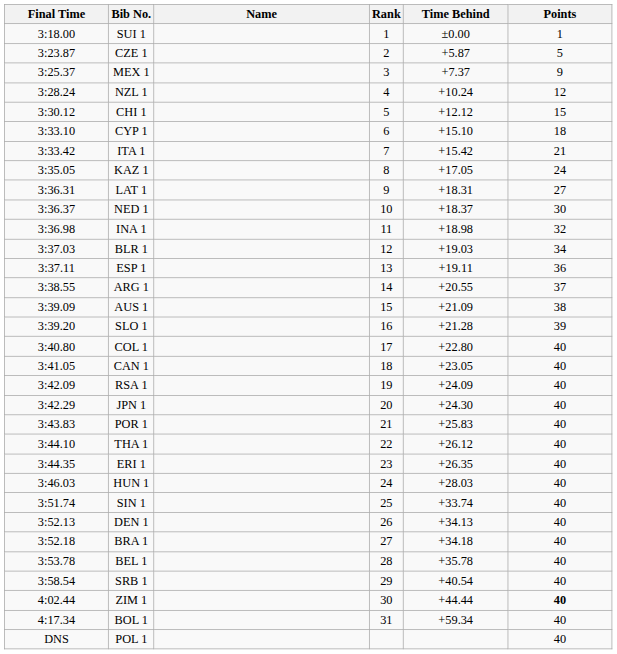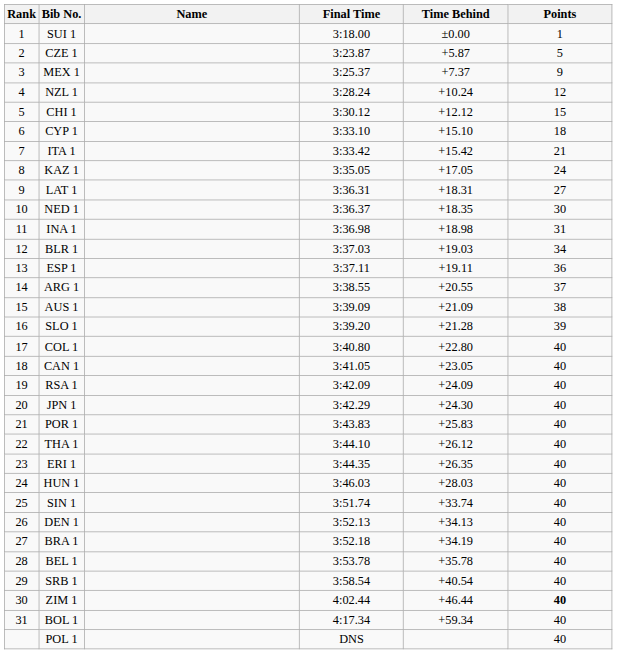 <table class="wikitable" style="text-align:center">
 <tr>
-<th style="width:8em">Final Time</th>
+<th>Rank</th>
 <th>Bib No.</th>
 <th style="width:17em">Name</th>
-<th>Rank</th>
+<th style="width:8em">Final Time</th>
 <th style="width:8em">Time Behind</th>
 <th style="width:8em">Points</th>
 </tr>
 <tr>
-<td>3:18.00</td>
+<td>1</td>
 <td>SUI 1</td>
 <td align=left></td>
-<td>1</td>
+<td>3:18.00</td>
 <td>±0.00</td>
 <td>1</td>
 </tr>
 <tr>
-<td>3:23.87</td>
+<td>2</td>
 <td>CZE 1</td>
 <td align=left></td>
-<td>2</td>
+<td>3:23.87</td>
 <td>+5.87</td>
 <td>5</td>
 </tr>
 <tr>
-<td>3:25.37</td>
+<td>3</td>
 <td>MEX 1</td>
 <td align=left></td>
-<td>3</td>
+<td>3:25.37</td>
 <td>+7.37</td>
 <td>9</td>
 </tr>
 <tr>
-<td>3:28.24</td>
+<td>4</td>
 <td>NZL 1</td>
 <td align=left></td>
-<td>4</td>
+<td>3:28.24</td>
 <td>+10.24</td>
 <td>12</td>
 </tr>
 <tr>
-<td>3:30.12</td>
+<td>5</td>
 <td>CHI 1</td>
 <td align=left></td>
-<td>5</td>
+<td>3:30.12</td>
 <td>+12.12</td>
 <td>15</td>
 </tr>
 <tr>
-<td>3:33.10</td>
+<td>6</td>
 <td>CYP 1</td>
 <td align=left></td>
-<td>6</td>
+<td>3:33.10</td>
 <td>+15.10</td>
 <td>18</td>
 </tr>
 <tr>
-<td>3:33.42</td>
+<td>7</td>
 <td>ITA 1</td>
 <td align=left></td>
-<td>7</td>
+<td>3:33.42</td>
 <td>+15.42</td>
 <td>21</td>
 </tr>
 <tr>
-<td>3:35.05</td>
+<td>8</td>
 <td>KAZ 1</td>
 <td align=left></td>
-<td>8</td>
+<td>3:35.05</td>
 <td>+17.05</td>
 <td>24</td>
 </tr>
 <tr>
-<td>3:36.31</td>
+<td>9</td>
 <td>LAT 1</td>
 <td align=left></td>
-<td>9</td>
+<td>3:36.31</td>
 <td>+18.31</td>
 <td>27</td>
 </tr>
 <tr>
-<td>3:36.37</td>
+<td>10</td>
 <td>NED 1</td>
 <td align=left></td>
-<td>10</td>
-<td>+18.37</td>
+<td>3:36.37</td>
+<td>+18.35</td>
 <td>30</td>
 </tr>
 <tr>
-<td>3:36.98</td>
+<td>11</td>
 <td>INA 1</td>
 <td align=left></td>
-<td>11</td>
+<td>3:36.98</td>
 <td>+18.98</td>
-<td>32</td>
+<td>31</td>
 </tr>
 <tr>
-<td>3:37.03</td>
+<td>12</td>
 <td>BLR 1</td>
 <td align=left></td>
-<td>12</td>
+<td>3:37.03</td>
 <td>+19.03</td>
 <td>34</td>
 </tr>
 <tr>
-<td>3:37.11</td>
+<td>13</td>
 <td>ESP 1</td>
 <td align=left></td>
-<td>13</td>
+<td>3:37.11</td>
 <td>+19.11</td>
 <td>36</td>
 </tr>
 <tr>
-<td>3:38.55</td>
+<td>14</td>
 <td>ARG 1</td>
 <td align=left></td>
-<td>14</td>
+<td>3:38.55</td>
 <td>+20.55</td>
 <td>37</td>
 </tr>
 <tr>
-<td>3:39.09</td>
+<td>15</td>
 <td>AUS 1</td>
 <td align=left></td>
-<td>15</td>
+<td>3:39.09</td>
 <td>+21.09</td>
 <td>38</td>
 </tr>
 <tr>
-<td>3:39.20</td>
+<td>16</td>
 <td>SLO 1</td>
 <td align=left></td>
-<td>16</td>
+<td>3:39.20</td>
 <td>+21.28</td>
 <td>39</td>
 </tr>
 <tr>
-<td>3:40.80</td>
+<td>17</td>
 <td>COL 1</td>
 <td align=left></td>
-<td>17</td>
+<td>3:40.80</td>
 <td>+22.80</td>
 <td>40</td>
 </tr>
 <tr>
-<td>3:41.05</td>
+<td>18</td>
 <td>CAN 1</td>
 <td align=left></td>
-<td>18</td>
+<td>3:41.05</td>
 <td>+23.05</td>
 <td>40</td>
 </tr>
 <tr>
-<td>3:42.09</td>
+<td>19</td>
 <td>RSA 1</td>
 <td align=left></td>
-<td>19</td>
+<td>3:42.09</td>
 <td>+24.09</td>
 <td>40</td>
 </tr>
 <tr>
-<td>3:42.29</td>
+<td>20</td>
 <td>JPN 1</td>
 <td align=left></td>
-<td>20</td>
+<td>3:42.29</td>
 <td>+24.30</td>
 <td>40</td>
 </tr>
 <tr>
-<td>3:43.83</td>
+<td>21</td>
 <td>POR 1</td>
 <td align=left></td>
-<td>21</td>
+<td>3:43.83</td>
 <td>+25.83</td>
 <td>40</td>
 </tr>
 <tr>
-<td>3:44.10</td>
+<td>22</td>
 <td>THA 1</td>
 <td align=left></td>
-<td>22</td>
+<td>3:44.10</td>
 <td>+26.12</td>
 <td>40</td>
 </tr>
 <tr>
-<td>3:44.35</td>
+<td>23</td>
 <td>ERI 1</td>
 <td align=left></td>
-<td>23</td>
+<td>3:44.35</td>
 <td>+26.35</td>
 <td>40</td>
 </tr>
 <tr>
-<td>3:46.03</td>
+<td>24</td>
 <td>HUN 1</td>
 <td align=left></td>
-<td>24</td>
+<td>3:46.03</td>
 <td>+28.03</td>
 <td>40</td>
 </tr>
 <tr>
-<td>3:51.74</td>
+<td>25</td>
 <td>SIN 1</td>
 <td align=left></td>
-<td>25</td>
+<td>3:51.74</td>
 <td>+33.74</td>
 <td>40</td>
 </tr>
 <tr>
-<td>3:52.13</td>
+<td>26</td>
 <td>DEN 1</td>
 <td align=left></td>
-<td>26</td>
+<td>3:52.13</td>
 <td>+34.13</td>
 <td>40</td>
 </tr>
 <tr>
-<td>3:52.18</td>
+<td>27</td>
 <td>BRA 1</td>
 <td align=left></td>
-<td>27</td>
-<td>+34.18</td>
+<td>3:52.18</td>
+<td>+34.19</td>
 <td>40</td>
 </tr>
 <tr>
-<td>3:53.78</td>
+<td>28</td>
 <td>BEL 1</td>
 <td align=left></td>
-<td>28</td>
+<td>3:53.78</td>
 <td>+35.78</td>
 <td>40</td>
 </tr>
 <tr>
-<td>3:58.54</td>
+<td>29</td>
 <td>SRB 1</td>
 <td align=left></td>
-<td>29</td>
+<td>3:58.54</td>
 <td>+40.54</td>
 <td>40</td>
 </tr>
 <tr>
-<td>4:02.44</td>
+<td>30</td>
 <td>ZIM 1</td>
 <td align=left></td>
-<td>30</td>
-<td>+44.44</td>
+<td>4:02.44</td>
+<td>+46.44</td>
 <td><strong>40</strong></td>
 </tr>
 <tr>
-<td>4:17.34</td>
+<td>31</td>
 <td>BOL 1</td>
 <td align=left></td>
-<td>31</td>
+<td>4:17.34</td>
 <td>+59.34</td>
 <td>40</td>
 </tr>
 <tr>
-<td>DNS</td>
+<td></td>
 <td>POL 1</td>
 <td align=left></td>
-<td></td>
+<td>DNS</td>
 <td></td>
 <td>40</td>
 </tr>
 </table>
